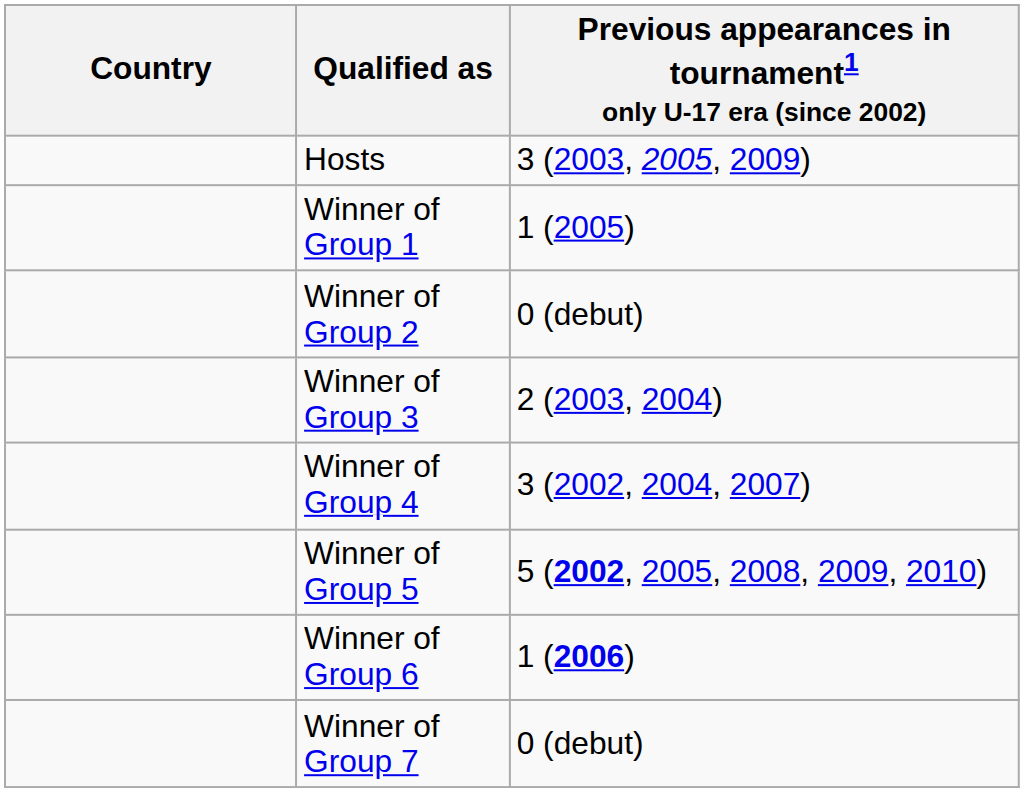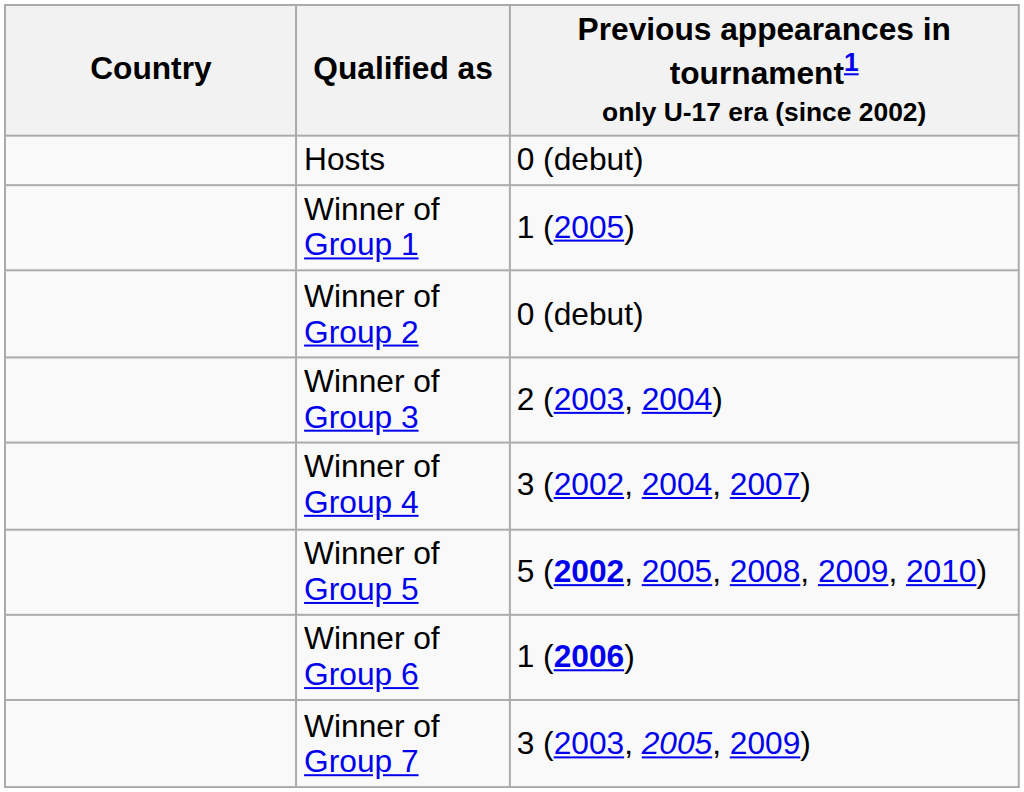 <table class="wikitable sortable">
 <tr>
 <th scope="col" width="140">Country</th>
 <th scope="col" width="100">Qualified as</th>
 <th scope="col" width="250">Previous appearances in tournament<sup><strong><a href='#'>1</a></strong></sup><br><small>only U-17 era (since 2002)</small></th>
 </tr>
 <tr>
 <td></td>
 <td>Hosts</td>
-<td>3 (<a href='#'>2003</a>, <em><a href='#'>2005</a></em>, <a href='#'>2009</a>)</td>
+<td>0 (debut)</td>
 </tr>
 <tr>
 <td></td>
 <td>Winner of <a href='#'>Group 1</a></td>
 <td>1 (<a href='#'>2005</a>)</td>
 </tr>
 <tr>
 <td></td>
 <td>Winner of <a href='#'>Group 2</a></td>
 <td>0 (debut)</td>
 </tr>
 <tr>
 <td></td>
 <td>Winner of <a href='#'>Group 3</a></td>
 <td>2 (<a href='#'>2003</a>, <a href='#'>2004</a>)</td>
 </tr>
 <tr>
 <td></td>
 <td>Winner of <a href='#'>Group 4</a></td>
 <td>3 (<a href='#'>2002</a>, <a href='#'>2004</a>, <a href='#'>2007</a>)</td>
 </tr>
 <tr>
 <td></td>
 <td>Winner of <a href='#'>Group 5</a></td>
 <td>5 (<strong><a href='#'>2002</a></strong>, <a href='#'>2005</a>, <a href='#'>2008</a>, <a href='#'>2009</a>, <a href='#'>2010</a>)</td>
 </tr>
 <tr>
 <td></td>
 <td>Winner of <a href='#'>Group 6</a></td>
 <td>1 (<strong><a href='#'>2006</a></strong>)</td>
 </tr>
 <tr>
 <td></td>
 <td>Winner of <a href='#'>Group 7</a></td>
-<td>0 (debut)</td>
+<td>3 (<a href='#'>2003</a>, <em><a href='#'>2005</a></em>, <a href='#'>2009</a>)</td>
 </tr>
 </table>
